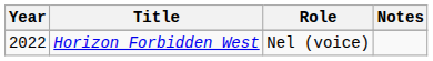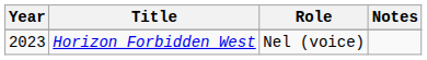 <table class="wikitable">
 <tr>
 <th>Year</th>
 <th>Title</th>
 <th>Role</th>
 <th>Notes</th>
 </tr>
 <tr>
 </tr>
 <tr>
-<td>2022</td>
+<td>2023</td>
 <td><em><a href='#'>Horizon Forbidden West</a></td>
 <td>Nel (voice)</td>
 <td></td>
 </tr>
 </table>
